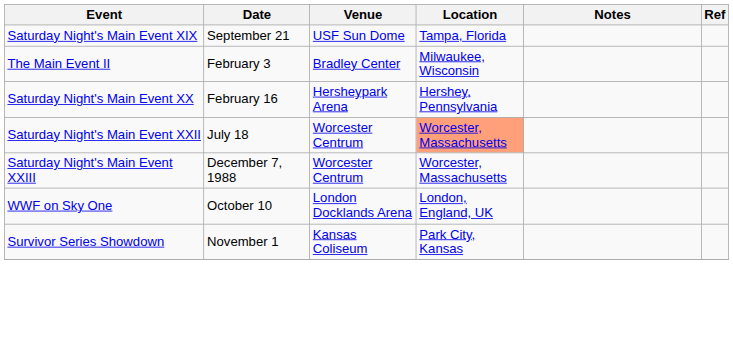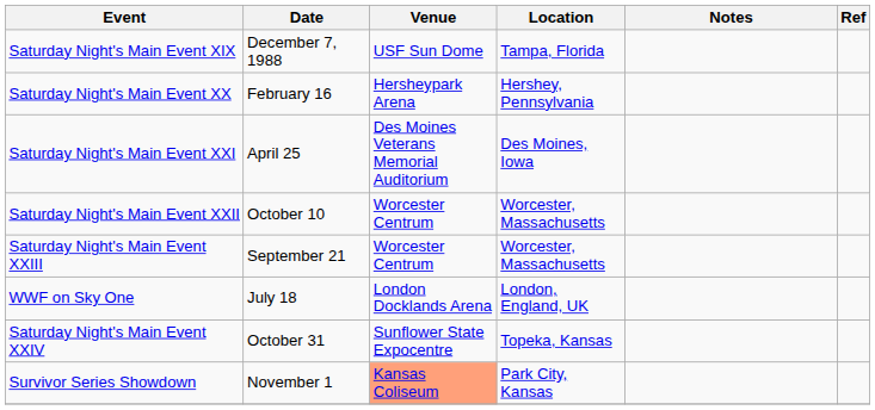 <table class="wikitable plainrowheaders sortable" style="width:100%;">
 <tr>
 <th style="width:29%;">Event</th>
 <th style="width:15%;">Date</th>
 <th style="width:15%;">Venue</th>
 <th style="width:15%;">Location</th>
 <th style="width:99%;">Notes</th>
 <th style="width:99%;">Ref</th>
 </tr>
 <tr>
 <td><a href='#'>Saturday Night's Main Event XIX</a></td>
-<td>September 21<br></td>
+<td>December 7, 1988<br></td>
 <td><a href='#'>USF Sun Dome</a></td>
 <td><a href='#'>Tampa, Florida</a></td>
-<td></td>
-<td></td>
-</tr>
-<tr>
-<td><a href='#'>The Main Event II</a></td>
-<td>February 3</td>
-<td><a href='#'>Bradley Center</a></td>
-<td><a href='#'>Milwaukee, Wisconsin</a></td>
 <td></td>
 <td></td>
 </tr>
 <tr>
 <td><a href='#'>Saturday Night's Main Event XX</a></td>
 <td>February 16<br></td>
 <td><a href='#'>Hersheypark Arena</a></td>
 <td><a href='#'>Hershey, Pennsylvania</a></td>
 <td></td>
 <td></td>
 </tr>
 <tr>
+<td><a href='#'>Saturday Night's Main Event XXI</a></td>
+<td>April 25<br></td>
+<td><a href='#'>Des Moines Veterans Memorial Auditorium</a></td>
+<td><a href='#'>Des Moines, Iowa</a></td>
+<td></td>
+<td></td>
+</tr>
+<tr>
 <td><a href='#'>Saturday Night's Main Event XXII</a></td>
-<td>July 18<br></td>
+<td>October 10</td>
 <td><a href='#'>Worcester Centrum</a></td>
-<td style="background: lightsalmon;"><a href='#'>Worcester, Massachusetts</a></td>
+<td><a href='#'>Worcester, Massachusetts</a></td>
 <td></td>
 <td></td>
 </tr>
 <tr>
 <td><a href='#'>Saturday Night's Main Event XXIII</a></td>
-<td>December 7, 1988<br></td>
+<td>September 21<br></td>
 <td><a href='#'>Worcester Centrum</a></td>
 <td><a href='#'>Worcester, Massachusetts</a></td>
 <td></td>
 <td></td>
 </tr>
 <tr>
 <td><a href='#'>WWF on Sky One</a></td>
-<td>October 10</td>
+<td>July 18<br></td>
 <td><a href='#'>London Docklands Arena</a></td>
 <td><a href='#'>London, England, UK</a></td>
 <td></td>
 <td></td>
 </tr>
 <tr>
+<td><a href='#'>Saturday Night's Main Event XXIV</a></td>
+<td>October 31<br></td>
+<td><a href='#'>Sunflower State Expocentre</a></td>
+<td><a href='#'>Topeka, Kansas</a></td>
+<td></td>
+<td></td>
+</tr>
+<tr>
 <td><a href='#'>Survivor Series Showdown</a></td>
 <td>November 1<br></td>
-<td><a href='#'>Kansas Coliseum</a></td>
+<td style="background: lightsalmon;"><a href='#'>Kansas Coliseum</a></td>
 <td><a href='#'>Park City, Kansas</a></td>
 <td></td>
 <td></td>
 </tr>
 <tr>
 </tr>
 </table>
